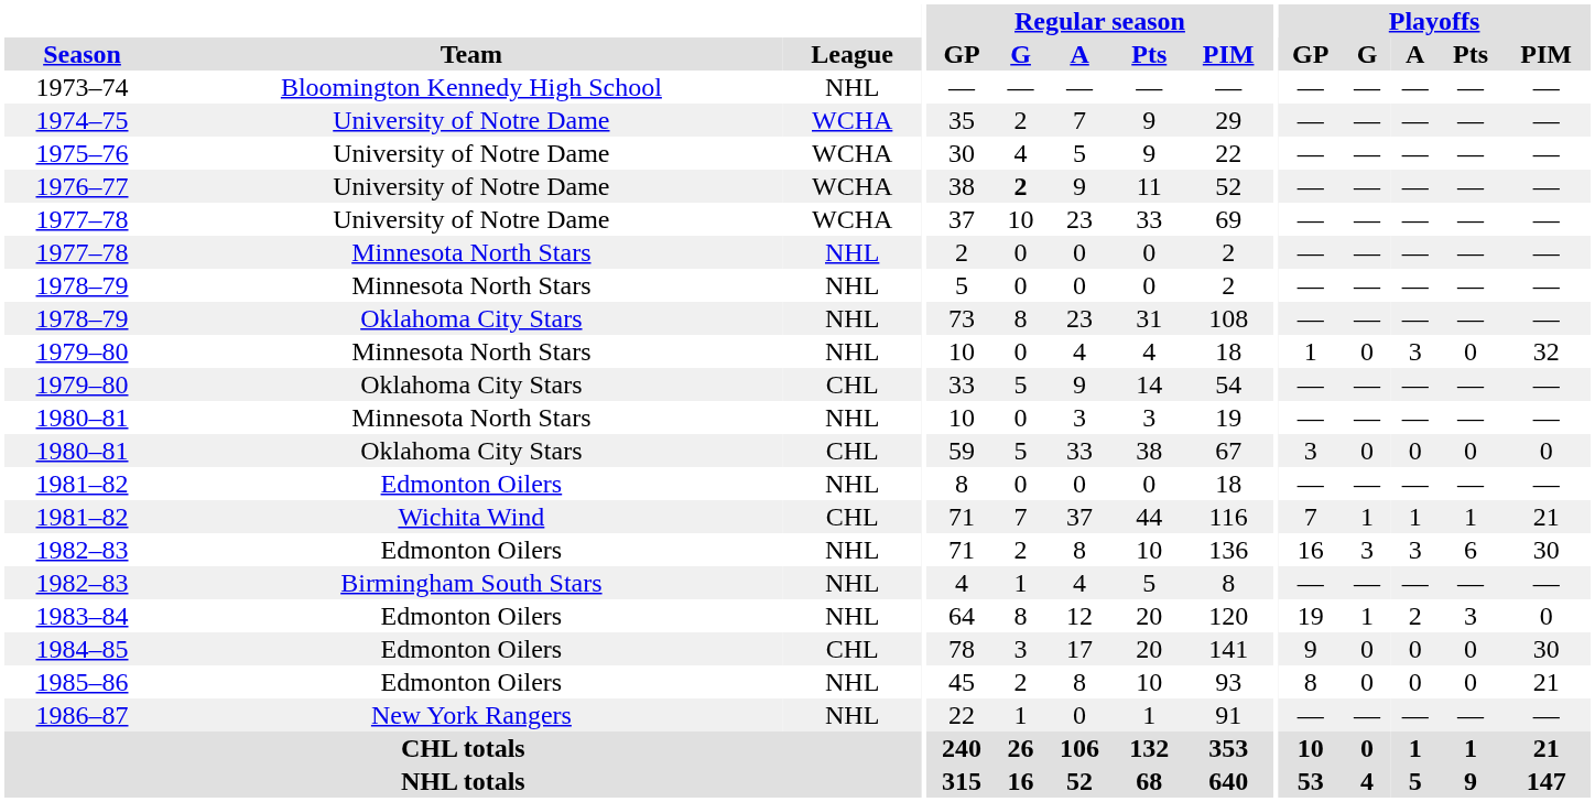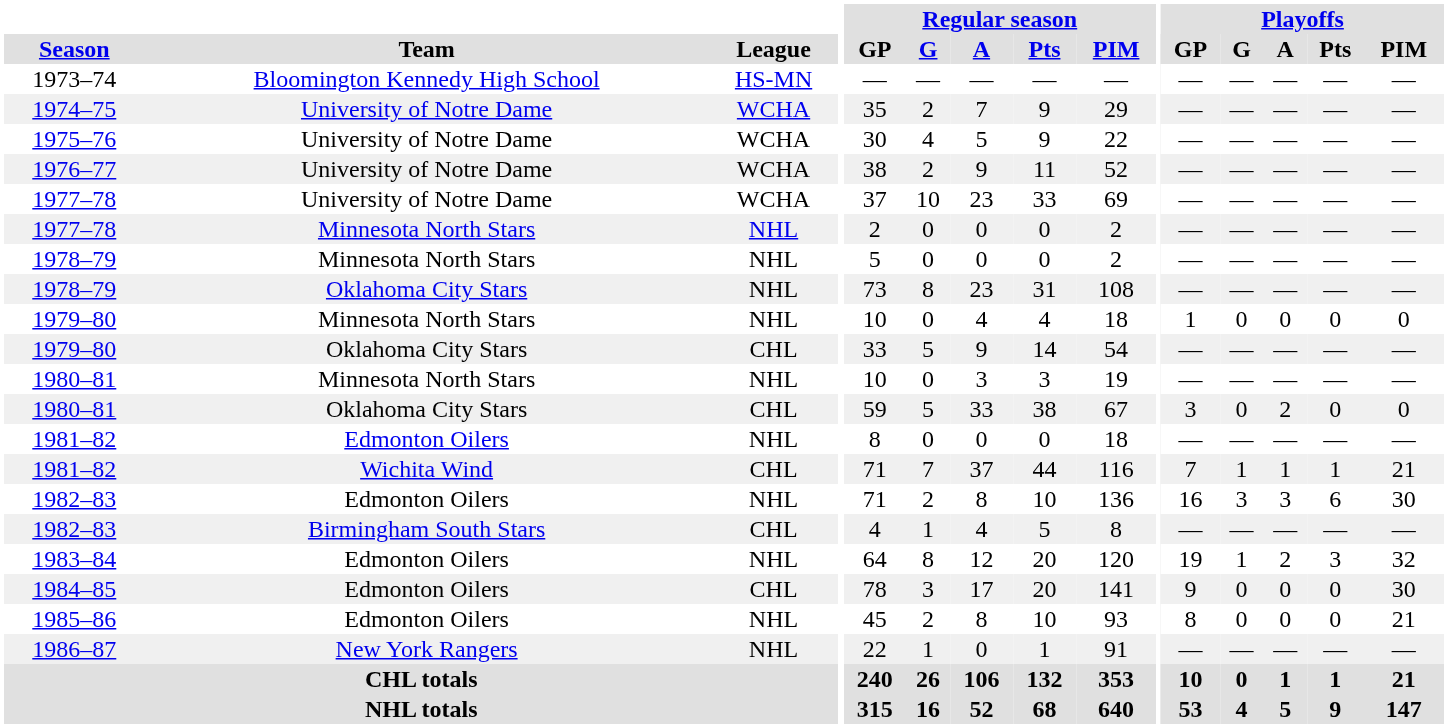 <table border="0" cellpadding="1" cellspacing="0" style="text-align:center; width:60em">
 <tr bgcolor="#e0e0e0">
 <th colspan="3" bgcolor="#ffffff"></th>
 <th rowspan="100" bgcolor="#ffffff"></th>
 <th colspan="5"><a href='#'>Regular season</a></th>
 <th rowspan="100" bgcolor="#ffffff"></th>
 <th colspan="5"><a href='#'>Playoffs</a></th>
 </tr>
 <tr bgcolor="#e0e0e0">
 <th><a href='#'>Season</a></th>
 <th>Team</th>
 <th>League</th>
 <th>GP</th>
 <th><a href='#'>G</a></th>
 <th><a href='#'>A</a></th>
 <th><a href='#'>Pts</a></th>
 <th><a href='#'>PIM</a></th>
 <th>GP</th>
 <th>G</th>
 <th>A</th>
 <th>Pts</th>
 <th>PIM</th>
 </tr>
 <tr>
 <td>1973–74</td>
 <td><a href='#'>Bloomington Kennedy High School</a></td>
-<td>NHL</td>
+<td><a href='#'>HS-MN</a></td>
 <td>—</td>
 <td>—</td>
 <td>—</td>
 <td>—</td>
 <td>—</td>
 <td>—</td>
 <td>—</td>
 <td>—</td>
 <td>—</td>
 <td>—</td>
 </tr>
 <tr bgcolor="#f0f0f0">
 <td><a href='#'>1974–75</a></td>
 <td><a href='#'>University of Notre Dame</a></td>
 <td><a href='#'>WCHA</a></td>
 <td>35</td>
 <td>2</td>
 <td>7</td>
 <td>9</td>
 <td>29</td>
 <td>—</td>
 <td>—</td>
 <td>—</td>
 <td>—</td>
 <td>—</td>
 </tr>
 <tr>
 <td><a href='#'>1975–76</a></td>
 <td>University of Notre Dame</td>
 <td>WCHA</td>
 <td>30</td>
 <td>4</td>
 <td>5</td>
 <td>9</td>
 <td>22</td>
 <td>—</td>
 <td>—</td>
 <td>—</td>
 <td>—</td>
 <td>—</td>
 </tr>
 <tr bgcolor="#f0f0f0">
 <td><a href='#'>1976–77</a></td>
 <td>University of Notre Dame</td>
 <td>WCHA</td>
 <td>38</td>
-<td><strong>2</strong></td>
+<td>2</td>
 <td>9</td>
 <td>11</td>
 <td>52</td>
 <td>—</td>
 <td>—</td>
 <td>—</td>
 <td>—</td>
 <td>—</td>
 </tr>
 <tr>
 <td><a href='#'>1977–78</a></td>
 <td>University of Notre Dame</td>
 <td>WCHA</td>
 <td>37</td>
 <td>10</td>
 <td>23</td>
 <td>33</td>
 <td>69</td>
 <td>—</td>
 <td>—</td>
 <td>—</td>
 <td>—</td>
 <td>—</td>
 </tr>
 <tr bgcolor="#f0f0f0">
 <td><a href='#'>1977–78</a></td>
 <td><a href='#'>Minnesota North Stars</a></td>
 <td><a href='#'>NHL</a></td>
 <td>2</td>
 <td>0</td>
 <td>0</td>
 <td>0</td>
 <td>2</td>
 <td>—</td>
 <td>—</td>
 <td>—</td>
 <td>—</td>
 <td>—</td>
 </tr>
 <tr>
 <td><a href='#'>1978–79</a></td>
 <td>Minnesota North Stars</td>
 <td>NHL</td>
 <td>5</td>
 <td>0</td>
 <td>0</td>
 <td>0</td>
 <td>2</td>
 <td>—</td>
 <td>—</td>
 <td>—</td>
 <td>—</td>
 <td>—</td>
 </tr>
 <tr bgcolor="#f0f0f0">
 <td><a href='#'>1978–79</a></td>
 <td><a href='#'>Oklahoma City Stars</a></td>
 <td>NHL</td>
 <td>73</td>
 <td>8</td>
 <td>23</td>
 <td>31</td>
 <td>108</td>
 <td>—</td>
 <td>—</td>
 <td>—</td>
 <td>—</td>
 <td>—</td>
 </tr>
 <tr>
 <td><a href='#'>1979–80</a></td>
 <td>Minnesota North Stars</td>
 <td>NHL</td>
 <td>10</td>
 <td>0</td>
 <td>4</td>
 <td>4</td>
 <td>18</td>
 <td>1</td>
 <td>0</td>
-<td>3</td>
 <td>0</td>
-<td>32</td>
+<td>0</td>
+<td>0</td>
 </tr>
 <tr bgcolor="#f0f0f0">
 <td><a href='#'>1979–80</a></td>
 <td>Oklahoma City Stars</td>
 <td>CHL</td>
 <td>33</td>
 <td>5</td>
 <td>9</td>
 <td>14</td>
 <td>54</td>
 <td>—</td>
 <td>—</td>
 <td>—</td>
 <td>—</td>
 <td>—</td>
 </tr>
 <tr>
 <td><a href='#'>1980–81</a></td>
 <td>Minnesota North Stars</td>
 <td>NHL</td>
 <td>10</td>
 <td>0</td>
 <td>3</td>
 <td>3</td>
 <td>19</td>
 <td>—</td>
 <td>—</td>
 <td>—</td>
 <td>—</td>
 <td>—</td>
 </tr>
 <tr bgcolor="#f0f0f0">
 <td><a href='#'>1980–81</a></td>
 <td>Oklahoma City Stars</td>
 <td>CHL</td>
 <td>59</td>
 <td>5</td>
 <td>33</td>
 <td>38</td>
 <td>67</td>
 <td>3</td>
 <td>0</td>
-<td>0</td>
+<td>2</td>
 <td>0</td>
 <td>0</td>
 </tr>
 <tr>
 <td><a href='#'>1981–82</a></td>
 <td><a href='#'>Edmonton Oilers</a></td>
 <td>NHL</td>
 <td>8</td>
 <td>0</td>
 <td>0</td>
 <td>0</td>
 <td>18</td>
 <td>—</td>
 <td>—</td>
 <td>—</td>
 <td>—</td>
 <td>—</td>
 </tr>
 <tr bgcolor="#f0f0f0">
 <td><a href='#'>1981–82</a></td>
 <td><a href='#'>Wichita Wind</a></td>
 <td>CHL</td>
 <td>71</td>
 <td>7</td>
 <td>37</td>
 <td>44</td>
 <td>116</td>
 <td>7</td>
 <td>1</td>
 <td>1</td>
 <td>1</td>
 <td>21</td>
 </tr>
 <tr>
 <td><a href='#'>1982–83</a></td>
 <td>Edmonton Oilers</td>
 <td>NHL</td>
 <td>71</td>
 <td>2</td>
 <td>8</td>
 <td>10</td>
 <td>136</td>
 <td>16</td>
 <td>3</td>
 <td>3</td>
 <td>6</td>
 <td>30</td>
 </tr>
 <tr bgcolor="#f0f0f0">
 <td><a href='#'>1982–83</a></td>
 <td><a href='#'>Birmingham South Stars</a></td>
-<td>NHL</td>
+<td>CHL</td>
 <td>4</td>
 <td>1</td>
 <td>4</td>
 <td>5</td>
 <td>8</td>
 <td>—</td>
 <td>—</td>
 <td>—</td>
 <td>—</td>
 <td>—</td>
 </tr>
 <tr>
 <td><a href='#'>1983–84</a></td>
 <td>Edmonton Oilers</td>
 <td>NHL</td>
 <td>64</td>
 <td>8</td>
 <td>12</td>
 <td>20</td>
 <td>120</td>
 <td>19</td>
 <td>1</td>
 <td>2</td>
 <td>3</td>
-<td>0</td>
+<td>32</td>
 </tr>
 <tr bgcolor="#f0f0f0">
 <td><a href='#'>1984–85</a></td>
 <td>Edmonton Oilers</td>
 <td>CHL</td>
 <td>78</td>
 <td>3</td>
 <td>17</td>
 <td>20</td>
 <td>141</td>
 <td>9</td>
 <td>0</td>
 <td>0</td>
 <td>0</td>
 <td>30</td>
 </tr>
 <tr>
 <td><a href='#'>1985–86</a></td>
 <td>Edmonton Oilers</td>
 <td>NHL</td>
 <td>45</td>
 <td>2</td>
 <td>8</td>
 <td>10</td>
 <td>93</td>
 <td>8</td>
 <td>0</td>
 <td>0</td>
 <td>0</td>
 <td>21</td>
 </tr>
 <tr bgcolor="#f0f0f0">
 <td><a href='#'>1986–87</a></td>
 <td><a href='#'>New York Rangers</a></td>
 <td>NHL</td>
 <td>22</td>
 <td>1</td>
 <td>0</td>
 <td>1</td>
 <td>91</td>
 <td>—</td>
 <td>—</td>
 <td>—</td>
 <td>—</td>
 <td>—</td>
 </tr>
 <tr bgcolor="#e0e0e0">
 <th colspan="3">CHL totals</th>
 <th>240</th>
 <th>26</th>
 <th>106</th>
 <th>132</th>
 <th>353</th>
 <th>10</th>
 <th>0</th>
 <th>1</th>
 <th>1</th>
 <th>21</th>
 </tr>
 <tr bgcolor="#e0e0e0">
 <th colspan="3">NHL totals</th>
 <th>315</th>
 <th>16</th>
 <th>52</th>
 <th>68</th>
 <th>640</th>
 <th>53</th>
 <th>4</th>
 <th>5</th>
 <th>9</th>
 <th>147</th>
 </tr>
 </table>
